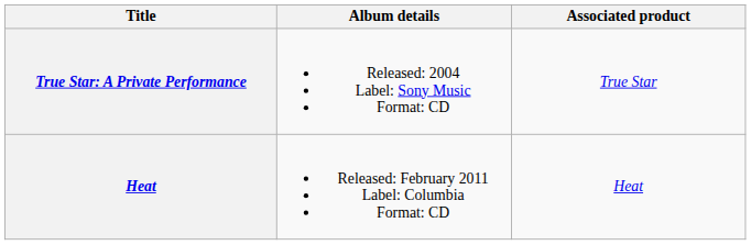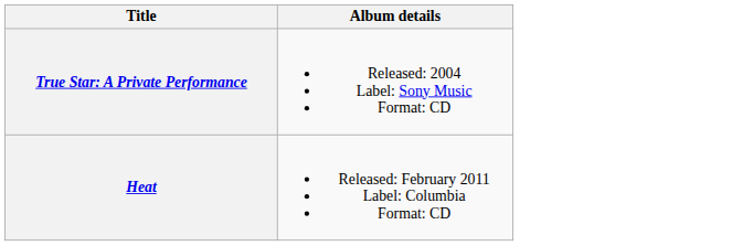 <table class="wikitable plainrowheaders" style="text-align:center;" border="1">
 <tr>
 <th scope="col" style="width:17.5em;">Title</th>
 <th scope="col" style="width:15em;">Album details</th>
-<th scope="col" style="width:15em;">Associated product</th>
 </tr>
 <tr>
 <th scope="row"><em><a href='#'>True Star: A Private Performance</a></em></th>
 <td><br><ul><li>Released: 2004 </li><li>Label: <a href='#'>Sony Music</a></li><li>Format: CD</li></ul></td>
-<td><em><a href='#'>True Star</a></em></td>
 </tr>
 <tr>
 <th scope="row"><em><a href='#'>Heat</a></em></th>
 <td><br><ul><li>Released: February 2011 </li><li>Label: Columbia</li><li>Format: CD</li></ul></td>
-<td><em><a href='#'>Heat</a></em></td>
 </tr>
 </table>
